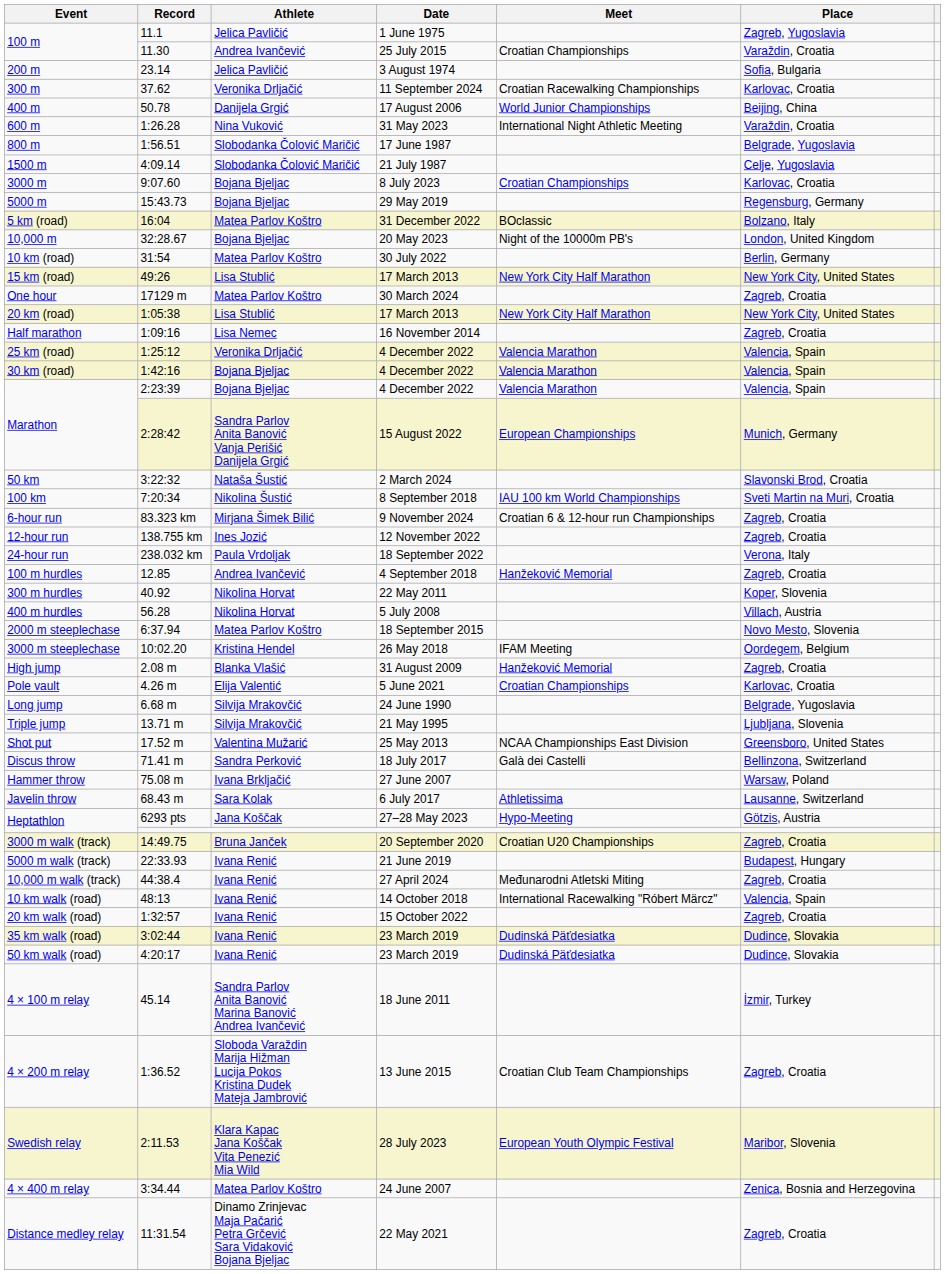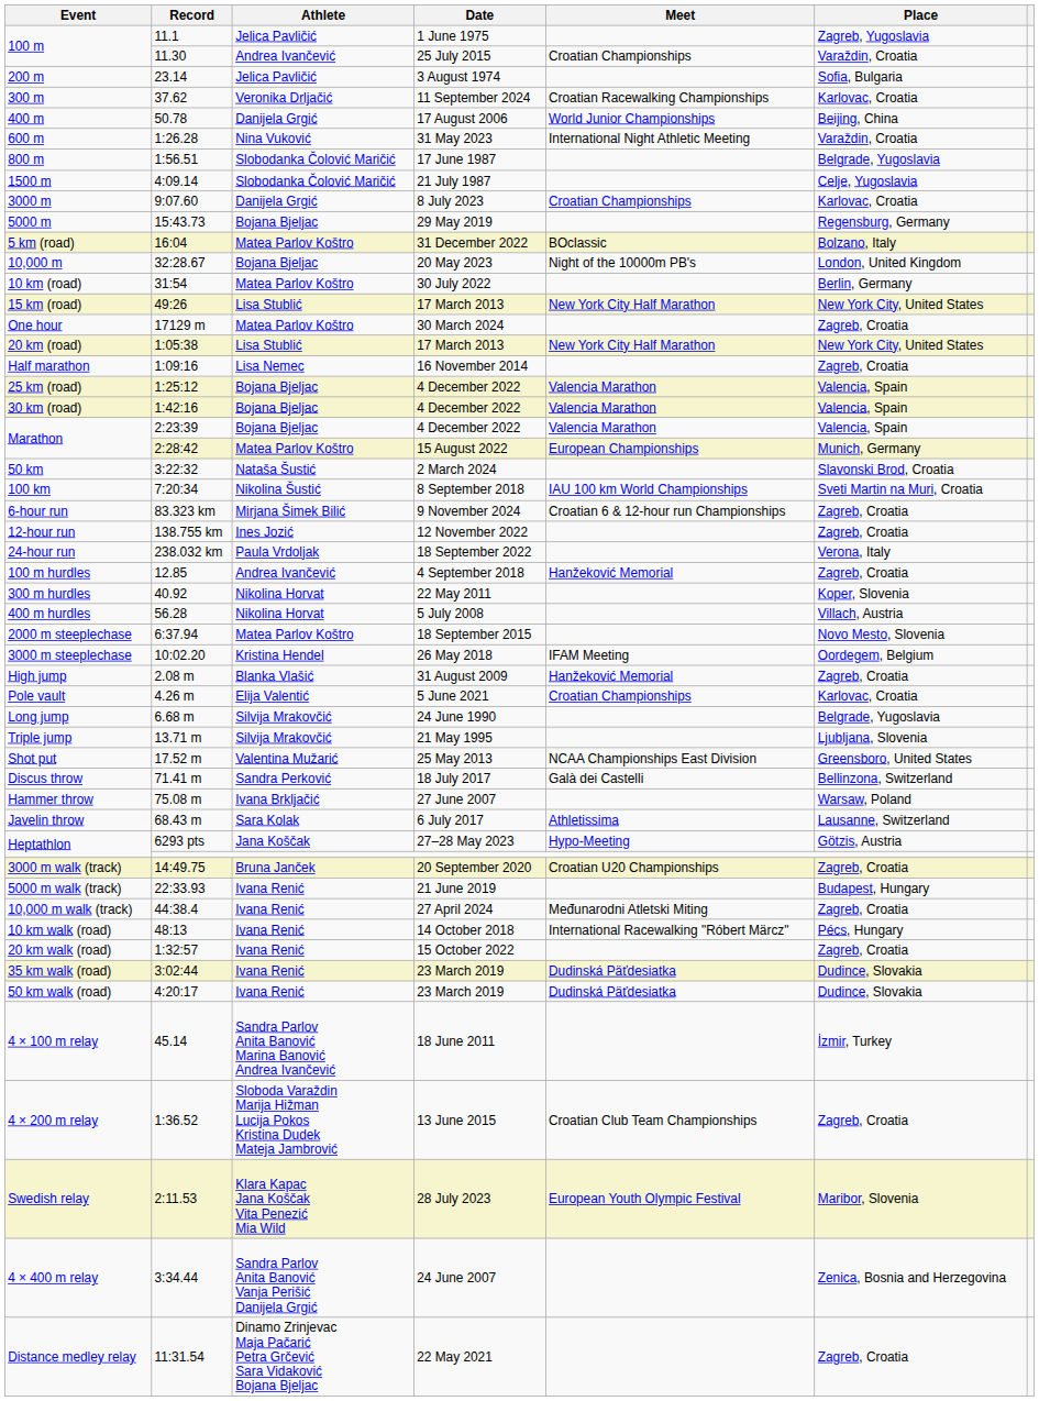 <table class="wikitable" style="font-size:95%; width: 95%;">
 <tr>
 <th>Event</th>
 <th>Record</th>
 <th>Athlete</th>
 <th>Date</th>
 <th>Meet</th>
 <th>Place</th>
 <th></th>
 </tr>
 <tr>
 <td rowspan=2><a href='#'>100 m</a></td>
 <td>11.1  </td>
 <td><a href='#'>Jelica Pavličić</a></td>
 <td>1 June 1975</td>
 <td></td>
 <td><a href='#'>Zagreb</a>, <a href='#'>Yugoslavia</a></td>
 <td></td>
 </tr>
 <tr>
 <td>11.30 </td>
 <td><a href='#'>Andrea Ivančević</a></td>
 <td>25 July 2015</td>
 <td>Croatian Championships</td>
 <td><a href='#'>Varaždin</a>, Croatia</td>
 <td></td>
 </tr>
 <tr>
 <td><a href='#'>200 m</a></td>
 <td>23.14 </td>
 <td><a href='#'>Jelica Pavličić</a></td>
 <td>3 August 1974</td>
 <td></td>
 <td><a href='#'>Sofia</a>, Bulgaria</td>
 <td></td>
 </tr>
 <tr>
 <td><a href='#'>300 m</a></td>
 <td>37.62</td>
 <td><a href='#'>Veronika Drljačić</a></td>
 <td>11 September 2024</td>
 <td>Croatian Racewalking Championships</td>
 <td><a href='#'>Karlovac</a>, Croatia</td>
 <td></td>
 </tr>
 <tr>
 <td><a href='#'>400 m</a></td>
 <td>50.78</td>
 <td><a href='#'>Danijela Grgić</a></td>
 <td>17 August 2006</td>
 <td><a href='#'>World Junior Championships</a></td>
 <td><a href='#'>Beijing</a>, China</td>
 <td></td>
 </tr>
 <tr>
 <td><a href='#'>600 m</a></td>
 <td>1:26.28</td>
 <td><a href='#'>Nina Vuković</a></td>
 <td>31 May 2023</td>
 <td>International Night Athletic Meeting</td>
 <td><a href='#'>Varaždin</a>, Croatia</td>
 <td></td>
 </tr>
 <tr>
 <td><a href='#'>800 m</a></td>
 <td>1:56.51</td>
 <td><a href='#'>Slobodanka Čolović Maričić</a></td>
 <td>17 June 1987</td>
 <td></td>
 <td><a href='#'>Belgrade</a>, <a href='#'>Yugoslavia</a></td>
 <td></td>
 </tr>
 <tr>
 <td><a href='#'>1500 m</a></td>
 <td>4:09.14</td>
 <td><a href='#'>Slobodanka Čolović Maričić</a></td>
 <td>21 July 1987</td>
 <td></td>
 <td><a href='#'>Celje</a>, <a href='#'>Yugoslavia</a></td>
 <td></td>
 </tr>
 <tr>
 <td><a href='#'>3000 m</a></td>
 <td>9:07.60</td>
-<td><a href='#'>Bojana Bjeljac</a></td>
+<td><a href='#'>Danijela Grgić</a></td>
 <td>8 July 2023</td>
 <td><a href='#'>Croatian Championships</a></td>
 <td><a href='#'>Karlovac</a>, Croatia</td>
 <td></td>
 </tr>
 <tr>
 <td><a href='#'>5000 m</a></td>
 <td>15:43.73</td>
 <td><a href='#'>Bojana Bjeljac</a></td>
 <td>29 May 2019</td>
 <td></td>
 <td><a href='#'>Regensburg</a>, Germany</td>
 <td></td>
 </tr>
 <tr style="background:#f6F5CE;">
 <td><a href='#'>5 km</a> (road)</td>
 <td>16:04</td>
 <td><a href='#'>Matea Parlov Koštro</a></td>
 <td>31 December 2022</td>
 <td>BOclassic</td>
 <td><a href='#'>Bolzano</a>, Italy</td>
 <td></td>
 </tr>
 <tr>
 <td><a href='#'>10,000 m</a></td>
 <td>32:28.67</td>
 <td><a href='#'>Bojana Bjeljac</a></td>
 <td>20 May 2023</td>
 <td>Night of the 10000m PB's</td>
 <td><a href='#'>London</a>, United Kingdom</td>
 <td></td>
 </tr>
 <tr>
 <td><a href='#'>10 km</a> (road)</td>
 <td>31:54</td>
 <td><a href='#'>Matea Parlov Koštro</a></td>
 <td>30 July 2022</td>
 <td></td>
 <td><a href='#'>Berlin</a>, Germany</td>
 <td></td>
 </tr>
 <tr style="background:#f6F5CE;">
 <td><a href='#'>15 km</a> (road)</td>
 <td>49:26</td>
 <td><a href='#'>Lisa Stublić</a></td>
 <td>17 March 2013</td>
 <td><a href='#'>New York City Half Marathon</a></td>
 <td><a href='#'>New York City</a>, United States</td>
 <td></td>
 </tr>
 <tr>
 <td><a href='#'>One hour</a></td>
 <td>17129 m</td>
 <td><a href='#'>Matea Parlov Koštro</a></td>
 <td>30 March 2024</td>
 <td></td>
 <td><a href='#'>Zagreb</a>, Croatia</td>
 <td></td>
 </tr>
 <tr style="background:#f6F5CE;">
 <td><a href='#'>20 km</a> (road)</td>
 <td>1:05:38</td>
 <td><a href='#'>Lisa Stublić</a></td>
 <td>17 March 2013</td>
 <td><a href='#'>New York City Half Marathon</a></td>
 <td><a href='#'>New York City</a>, United States</td>
 <td></td>
 </tr>
 <tr>
 <td><a href='#'>Half marathon</a></td>
 <td>1:09:16</td>
 <td><a href='#'>Lisa Nemec</a></td>
 <td>16 November 2014</td>
 <td></td>
 <td><a href='#'>Zagreb</a>, Croatia</td>
 <td></td>
 </tr>
 <tr style="background:#f6F5CE;">
 <td><a href='#'>25 km</a> (road)</td>
 <td>1:25:12 </td>
-<td><a href='#'>Veronika Drljačić</a></td>
+<td><a href='#'>Bojana Bjeljac</a></td>
 <td>4 December 2022</td>
 <td><a href='#'>Valencia Marathon</a></td>
 <td><a href='#'>Valencia</a>, Spain</td>
 <td></td>
 </tr>
 <tr style="background:#f6F5CE;">
 <td><a href='#'>30 km</a> (road)</td>
 <td>1:42:16 </td>
 <td><a href='#'>Bojana Bjeljac</a></td>
 <td>4 December 2022</td>
 <td><a href='#'>Valencia Marathon</a></td>
 <td><a href='#'>Valencia</a>, Spain</td>
 <td></td>
 </tr>
 <tr>
 <td rowspan=2><a href='#'>Marathon</a></td>
 <td>2:23:39 </td>
 <td><a href='#'>Bojana Bjeljac</a></td>
 <td>4 December 2022</td>
 <td><a href='#'>Valencia Marathon</a></td>
 <td><a href='#'>Valencia</a>, Spain</td>
 <td></td>
 </tr>
 <tr style="background:#f6F5CE;">
 <td>2:28:42 </td>
-<td><br><a href='#'>Sandra Parlov</a><br><a href='#'>Anita Banović</a><br><a href='#'>Vanja Perišić</a><br><a href='#'>Danijela Grgić</a></td>
+<td><a href='#'>Matea Parlov Koštro</a></td>
 <td>15 August 2022</td>
 <td><a href='#'>European Championships</a></td>
 <td><a href='#'>Munich</a>, Germany</td>
 <td></td>
 </tr>
 <tr>
 <td><a href='#'>50 km</a></td>
 <td>3:22:32</td>
 <td><a href='#'>Nataša Šustić</a></td>
 <td>2 March 2024</td>
 <td></td>
 <td><a href='#'>Slavonski Brod</a>, Croatia</td>
 <td></td>
 </tr>
 <tr>
 <td><a href='#'>100 km</a></td>
 <td>7:20:34</td>
 <td><a href='#'>Nikolina Šustić</a></td>
 <td>8 September 2018</td>
 <td><a href='#'>IAU 100 km World Championships</a></td>
 <td><a href='#'>Sveti Martin na Muri</a>, Croatia</td>
 <td></td>
 </tr>
 <tr>
 <td><a href='#'>6-hour run</a></td>
 <td>83.323 km</td>
 <td><a href='#'>Mirjana Šimek Bilić</a></td>
 <td>9 November 2024</td>
 <td>Croatian 6 & 12-hour run Championships</td>
 <td><a href='#'>Zagreb</a>, Croatia</td>
 <td></td>
 </tr>
 <tr>
 <td><a href='#'>12-hour run</a></td>
 <td>138.755 km</td>
 <td><a href='#'>Ines Jozić</a></td>
 <td>12 November 2022</td>
 <td></td>
 <td><a href='#'>Zagreb</a>, Croatia</td>
 <td></td>
 </tr>
 <tr>
 <td><a href='#'>24-hour run</a></td>
 <td>238.032 km</td>
 <td><a href='#'>Paula Vrdoljak</a></td>
 <td>18 September 2022</td>
 <td></td>
 <td><a href='#'>Verona</a>, Italy</td>
 <td></td>
 </tr>
 <tr>
 <td><a href='#'>100 m hurdles</a></td>
 <td>12.85 </td>
 <td><a href='#'>Andrea Ivančević</a></td>
 <td>4 September 2018</td>
 <td><a href='#'>Hanžeković Memorial</a></td>
 <td><a href='#'>Zagreb</a>, Croatia</td>
 <td></td>
 </tr>
 <tr>
 <td><a href='#'>300 m hurdles</a></td>
 <td>40.92</td>
 <td><a href='#'>Nikolina Horvat</a></td>
 <td>22 May 2011</td>
 <td></td>
 <td><a href='#'>Koper</a>, Slovenia</td>
 <td></td>
 </tr>
 <tr>
 <td><a href='#'>400 m hurdles</a></td>
 <td>56.28</td>
 <td><a href='#'>Nikolina Horvat</a></td>
 <td>5 July 2008</td>
 <td></td>
 <td><a href='#'>Villach</a>, Austria</td>
 <td></td>
 </tr>
 <tr>
 <td><a href='#'>2000 m steeplechase</a></td>
 <td>6:37.94</td>
 <td><a href='#'>Matea Parlov Koštro</a></td>
 <td>18 September 2015</td>
 <td></td>
 <td><a href='#'>Novo Mesto</a>, Slovenia</td>
 <td></td>
 </tr>
 <tr>
 <td><a href='#'>3000 m steeplechase</a></td>
 <td>10:02.20</td>
 <td><a href='#'>Kristina Hendel</a></td>
 <td>26 May 2018</td>
 <td>IFAM Meeting</td>
 <td><a href='#'>Oordegem</a>, Belgium</td>
 <td></td>
 </tr>
 <tr>
 <td><a href='#'>High jump</a></td>
 <td>2.08 m</td>
 <td><a href='#'>Blanka Vlašić</a></td>
 <td>31 August 2009</td>
 <td><a href='#'>Hanžeković Memorial</a></td>
 <td><a href='#'>Zagreb</a>, Croatia</td>
 <td></td>
 </tr>
 <tr>
 <td><a href='#'>Pole vault</a></td>
 <td>4.26 m</td>
 <td><a href='#'>Elija Valentić</a></td>
 <td>5 June 2021</td>
 <td><a href='#'>Croatian Championships</a></td>
 <td><a href='#'>Karlovac</a>, Croatia</td>
 <td></td>
 </tr>
 <tr>
 <td><a href='#'>Long jump</a></td>
 <td>6.68 m </td>
 <td><a href='#'>Silvija Mrakovčić</a></td>
 <td>24 June 1990</td>
 <td></td>
 <td><a href='#'>Belgrade</a>, Yugoslavia</td>
 <td></td>
 </tr>
 <tr>
 <td><a href='#'>Triple jump</a></td>
 <td>13.71 m </td>
 <td><a href='#'>Silvija Mrakovčić</a></td>
 <td>21 May 1995</td>
 <td></td>
 <td><a href='#'>Ljubljana</a>, Slovenia</td>
 <td></td>
 </tr>
 <tr>
 <td><a href='#'>Shot put</a></td>
 <td>17.52 m</td>
 <td><a href='#'>Valentina Mužarić</a></td>
 <td>25 May 2013</td>
 <td>NCAA Championships East Division</td>
 <td><a href='#'>Greensboro</a>, United States</td>
 <td></td>
 </tr>
 <tr>
 <td><a href='#'>Discus throw</a></td>
 <td>71.41 m</td>
 <td><a href='#'>Sandra Perković</a></td>
 <td>18 July 2017</td>
 <td>Galà dei Castelli</td>
 <td><a href='#'>Bellinzona</a>, Switzerland</td>
 <td></td>
 </tr>
 <tr>
 <td><a href='#'>Hammer throw</a></td>
 <td>75.08 m</td>
 <td><a href='#'>Ivana Brkljačić</a></td>
 <td>27 June 2007</td>
 <td></td>
 <td><a href='#'>Warsaw</a>, Poland</td>
 <td></td>
 </tr>
 <tr>
 <td><a href='#'>Javelin throw</a></td>
 <td>68.43 m</td>
 <td><a href='#'>Sara Kolak</a></td>
 <td>6 July 2017</td>
 <td><a href='#'>Athletissima</a></td>
 <td><a href='#'>Lausanne</a>, Switzerland</td>
 <td></td>
 </tr>
 <tr>
 <td rowspan=2><a href='#'>Heptathlon</a></td>
 <td>6293 pts</td>
 <td><a href='#'>Jana Koščak</a></td>
 <td>27–28 May 2023</td>
 <td><a href='#'>Hypo-Meeting</a></td>
 <td><a href='#'>Götzis</a>, Austria</td>
 <td></td>
 </tr>
 <tr>
 <td colspan=5></td>
 <td></td>
 </tr>
 <tr style="background:#f6F5CE;">
 <td><a href='#'>3000 m walk</a> (track)</td>
 <td>14:49.75</td>
 <td><a href='#'>Bruna Janček</a></td>
 <td>20 September 2020</td>
 <td>Croatian U20 Championships</td>
 <td><a href='#'>Zagreb</a>, Croatia</td>
 <td></td>
 </tr>
 <tr>
 <td><a href='#'>5000 m walk</a> (track)</td>
 <td>22:33.93</td>
 <td><a href='#'>Ivana Renić</a></td>
 <td>21 June 2019</td>
 <td></td>
 <td><a href='#'>Budapest</a>, Hungary</td>
 <td></td>
 </tr>
 <tr>
 <td><a href='#'>10,000 m walk</a> (track)</td>
 <td>44:38.4 </td>
 <td><a href='#'>Ivana Renić</a></td>
 <td>27 April 2024</td>
 <td>Međunarodni Atletski Miting</td>
 <td><a href='#'>Zagreb</a>, Croatia</td>
 <td></td>
 </tr>
 <tr>
 <td><a href='#'>10 km walk</a> (road)</td>
 <td>48:13</td>
 <td><a href='#'>Ivana Renić</a></td>
 <td>14 October 2018</td>
 <td>International Racewalking "Róbert Märcz"</td>
-<td><a href='#'>Valencia</a>, Spain</td>
+<td><a href='#'>Pécs</a>, Hungary</td>
 <td></td>
 </tr>
 <tr>
 <td><a href='#'>20 km walk</a> (road)</td>
 <td>1:32:57</td>
 <td><a href='#'>Ivana Renić</a></td>
 <td>15 October 2022</td>
 <td></td>
 <td><a href='#'>Zagreb</a>, Croatia</td>
 <td></td>
 </tr>
 <tr style="background:#f6F5CE;">
 <td><a href='#'>35 km walk</a> (road)</td>
 <td>3:02:44</td>
 <td><a href='#'>Ivana Renić</a></td>
 <td>23 March 2019</td>
 <td><a href='#'>Dudinská Päťdesiatka</a></td>
 <td><a href='#'>Dudince</a>, Slovakia</td>
 <td></td>
 </tr>
 <tr>
 <td><a href='#'>50 km walk</a> (road)</td>
 <td>4:20:17</td>
 <td><a href='#'>Ivana Renić</a></td>
 <td>23 March 2019</td>
 <td><a href='#'>Dudinská Päťdesiatka</a></td>
 <td><a href='#'>Dudince</a>, Slovakia</td>
 <td></td>
 </tr>
 <tr>
 <td><a href='#'>4 × 100 m relay</a></td>
 <td>45.14</td>
 <td><br><a href='#'>Sandra Parlov</a><br><a href='#'>Anita Banović</a><br><a href='#'>Marina Banović</a><br><a href='#'>Andrea Ivančević</a></td>
 <td>18 June 2011</td>
 <td></td>
 <td><a href='#'>İzmir</a>, Turkey</td>
 <td></td>
 </tr>
 <tr>
 <td><a href='#'>4 × 200 m relay</a></td>
 <td>1:36.52</td>
 <td><a href='#'>Sloboda Varaždin</a><br><a href='#'>Marija Hižman</a><br><a href='#'>Lucija Pokos</a><br><a href='#'>Kristina Dudek</a><br><a href='#'>Mateja Jambrović</a></td>
 <td>13 June 2015</td>
 <td>Croatian Club Team Championships</td>
 <td><a href='#'>Zagreb</a>, Croatia</td>
 <td></td>
 </tr>
 <tr style="background:#f6F5CE;">
 <td><a href='#'>Swedish relay</a></td>
 <td>2:11.53</td>
 <td><br><a href='#'>Klara Kapac</a><br><a href='#'>Jana Koščak</a><br><a href='#'>Vita Penezić</a><br><a href='#'>Mia Wild</a></td>
 <td>28 July 2023</td>
 <td><a href='#'>European Youth Olympic Festival</a></td>
 <td><a href='#'>Maribor</a>, Slovenia</td>
 <td></td>
 </tr>
 <tr>
 <td><a href='#'>4 × 400 m relay</a></td>
 <td>3:34.44</td>
-<td><a href='#'>Matea Parlov Koštro</a></td>
+<td><br><a href='#'>Sandra Parlov</a><br><a href='#'>Anita Banović</a><br><a href='#'>Vanja Perišić</a><br><a href='#'>Danijela Grgić</a></td>
 <td>24 June 2007</td>
 <td></td>
 <td><a href='#'>Zenica</a>, Bosnia and Herzegovina</td>
 <td></td>
 </tr>
 <tr>
 <td><a href='#'>Distance medley relay</a></td>
 <td>11:31.54</td>
 <td>Dinamo Zrinjevac<br><a href='#'>Maja Pačarić</a><br><a href='#'>Petra Grčević</a><br><a href='#'>Sara Vidaković</a><br><a href='#'>Bojana Bjeljac</a></td>
 <td>22 May 2021</td>
 <td></td>
 <td><a href='#'>Zagreb</a>, Croatia</td>
 <td></td>
 </tr>
 </table>
